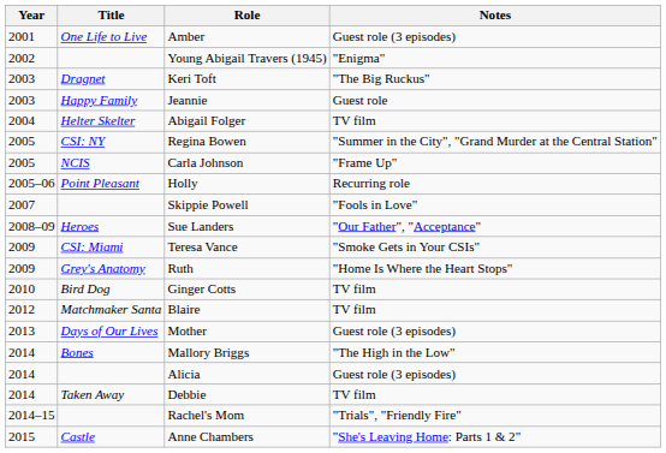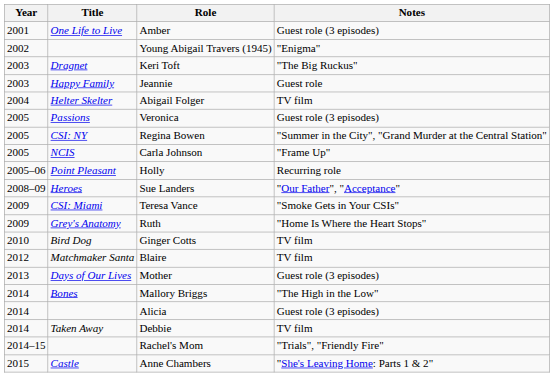 <table class="wikitable sortable">
 <tr>
 <th>Year</th>
 <th>Title</th>
 <th>Role</th>
 <th class="unsortable">Notes</th>
 </tr>
 <tr>
 <td>2001</td>
 <td><em><a href='#'>One Life to Live</a></em></td>
 <td>Amber</td>
 <td>Guest role (3 episodes)</td>
 </tr>
 <tr>
 <td>2002</td>
 <td><em></em></td>
 <td>Young Abigail Travers (1945)</td>
 <td>"Enigma"</td>
 </tr>
 <tr>
 <td>2003</td>
 <td><em><a href='#'>Dragnet</a></em></td>
 <td>Keri Toft</td>
 <td>"The Big Ruckus"</td>
 </tr>
 <tr>
 <td>2003</td>
 <td><em><a href='#'>Happy Family</a></em></td>
 <td>Jeannie</td>
 <td>Guest role</td>
 </tr>
 <tr>
 <td>2004</td>
 <td><em><a href='#'>Helter Skelter</a></em></td>
 <td>Abigail Folger</td>
 <td>TV film</td>
 </tr>
 <tr>
 <td>2005</td>
+<td><em><a href='#'>Passions</a></em></td>
+<td>Veronica</td>
+<td>Guest role (3 episodes)</td>
+</tr>
+<tr>
+<td>2005</td>
 <td><em><a href='#'>CSI: NY</a></em></td>
 <td>Regina Bowen</td>
 <td>"Summer in the City", "Grand Murder at the Central Station"</td>
 </tr>
 <tr>
 <td>2005</td>
 <td><em><a href='#'>NCIS</a></em></td>
 <td>Carla Johnson</td>
 <td>"Frame Up"</td>
 </tr>
 <tr>
 <td>2005–06</td>
 <td><em><a href='#'>Point Pleasant</a></em></td>
 <td>Holly</td>
 <td>Recurring role</td>
-</tr>
-<tr>
-<td>2007</td>
-<td><em></em></td>
-<td>Skippie Powell</td>
-<td>"Fools in Love"</td>
 </tr>
 <tr>
 <td>2008–09</td>
 <td><em><a href='#'>Heroes</a></em></td>
 <td>Sue Landers</td>
 <td>"<a href='#'>Our Father</a>", "<a href='#'>Acceptance</a>"</td>
 </tr>
 <tr>
 <td>2009</td>
 <td><em><a href='#'>CSI: Miami</a></em></td>
 <td>Teresa Vance</td>
 <td>"Smoke Gets in Your CSIs"</td>
 </tr>
 <tr>
 <td>2009</td>
 <td><em><a href='#'>Grey's Anatomy</a></em></td>
 <td>Ruth</td>
 <td>"Home Is Where the Heart Stops"</td>
 </tr>
 <tr>
 <td>2010</td>
 <td><em>Bird Dog</em></td>
 <td>Ginger Cotts</td>
 <td>TV film</td>
 </tr>
 <tr>
 <td>2012</td>
 <td><em>Matchmaker Santa</em></td>
 <td>Blaire</td>
 <td>TV film</td>
 </tr>
 <tr>
 <td>2013</td>
 <td><em><a href='#'>Days of Our Lives</a></em></td>
 <td>Mother</td>
 <td>Guest role (3 episodes)</td>
 </tr>
 <tr>
 <td>2014</td>
 <td><em><a href='#'>Bones</a></em></td>
 <td>Mallory Briggs</td>
 <td>"The High in the Low"</td>
 </tr>
 <tr>
 <td>2014</td>
 <td><em></em></td>
 <td>Alicia</td>
 <td>Guest role (3 episodes)</td>
 </tr>
 <tr>
 <td>2014</td>
 <td><em>Taken Away</em></td>
 <td>Debbie</td>
 <td>TV film</td>
 </tr>
 <tr>
 <td>2014–15</td>
 <td><em></em></td>
 <td>Rachel's Mom</td>
 <td>"Trials", "Friendly Fire"</td>
 </tr>
 <tr>
 <td>2015</td>
 <td><em><a href='#'>Castle</a></em></td>
 <td>Anne Chambers</td>
 <td>"<a href='#'>She's Leaving Home</a>: Parts 1 & 2"</td>
 </tr>
 </table>
